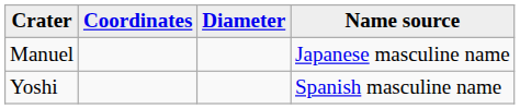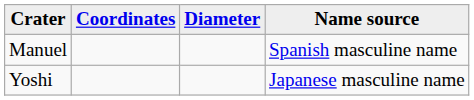 <table class="wikitable">
 <tr>
 <th style="background:#eeeeee;">Crater</th>
 <th style="background:#eeeeee;"><a href='#'>Coordinates</a></th>
 <th style="background:#eeeeee;"><a href='#'>Diameter</a></th>
 <th style="background:#eeeeee;">Name source</th>
 </tr>
 <tr>
 <td>Manuel</td>
 <td></td>
 <td align="right"></td>
-<td><a href='#'>Japanese</a> masculine name</td>
+<td><a href='#'>Spanish</a> masculine name</td>
 </tr>
 <tr>
 <td>Yoshi</td>
 <td></td>
 <td align="right"></td>
-<td><a href='#'>Spanish</a> masculine name</td>
+<td><a href='#'>Japanese</a> masculine name</td>
 </tr>
 </table>
